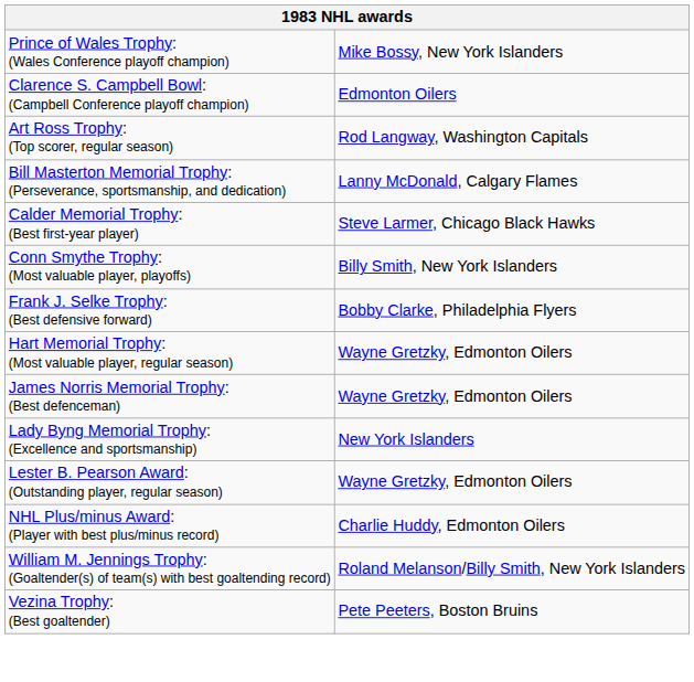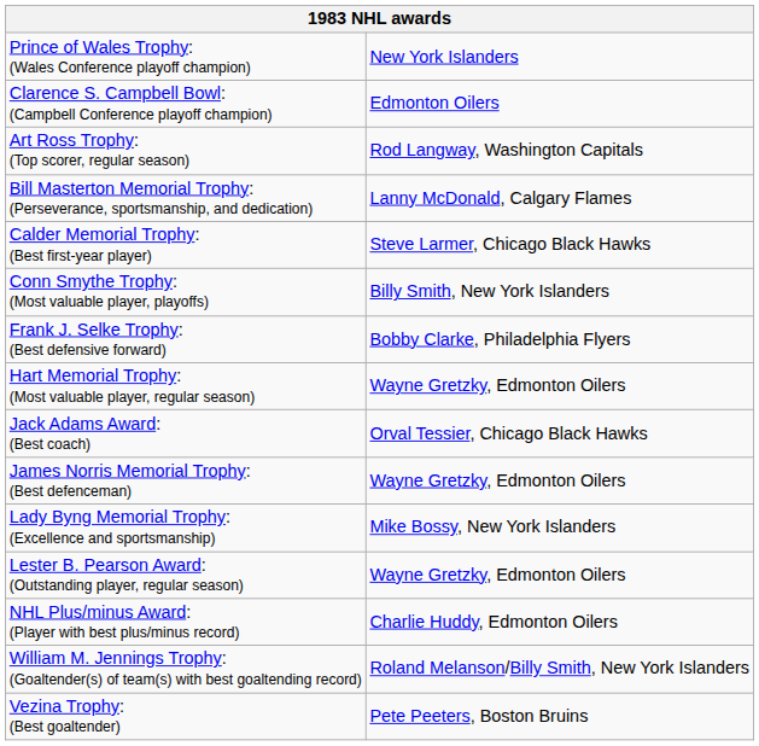 <table class="wikitable">
 <tr>
 <th bgcolor="#DDDDDD" colspan="2">1983 NHL awards</th>
 </tr>
 <tr>
 <td><a href='#'>Prince of Wales Trophy</a>:<br><small>(Wales Conference playoff champion)</small></td>
-<td><a href='#'>Mike Bossy</a>, New York Islanders</td>
+<td><a href='#'>New York Islanders</a></td>
 </tr>
 <tr>
 <td><a href='#'>Clarence S. Campbell Bowl</a>:<br><small>(Campbell Conference playoff champion)</small></td>
 <td><a href='#'>Edmonton Oilers</a></td>
 </tr>
 <tr>
 <td><a href='#'>Art Ross Trophy</a>:<br><small>(Top scorer, regular season)</small></td>
 <td><a href='#'>Rod Langway</a>, Washington Capitals</td>
 </tr>
 <tr>
 <td><a href='#'>Bill Masterton Memorial Trophy</a>:<br><small>(Perseverance, sportsmanship, and dedication)</small></td>
 <td><a href='#'>Lanny McDonald</a>, Calgary Flames</td>
 </tr>
 <tr>
 <td><a href='#'>Calder Memorial Trophy</a>:<br><small>(Best first-year player)</small></td>
 <td><a href='#'>Steve Larmer</a>, Chicago Black Hawks</td>
 </tr>
 <tr>
 <td><a href='#'>Conn Smythe Trophy</a>:<br><small>(Most valuable player, playoffs)</small></td>
 <td><a href='#'>Billy Smith</a>, New York Islanders</td>
 </tr>
 <tr>
 <td><a href='#'>Frank J. Selke Trophy</a>:<br><small>(Best defensive forward)</small></td>
 <td><a href='#'>Bobby Clarke</a>, Philadelphia Flyers</td>
 </tr>
 <tr>
 <td><a href='#'>Hart Memorial Trophy</a>:<br><small>(Most valuable player, regular season)</small></td>
 <td><a href='#'>Wayne Gretzky</a>, Edmonton Oilers</td>
 </tr>
 <tr>
+<td><a href='#'>Jack Adams Award</a>:<br><small>(Best coach)</small></td>
+<td><a href='#'>Orval Tessier</a>, Chicago Black Hawks</td>
+</tr>
+<tr>
 <td><a href='#'>James Norris Memorial Trophy</a>:<br><small>(Best defenceman)</small></td>
 <td><a href='#'>Wayne Gretzky</a>, Edmonton Oilers</td>
 </tr>
 <tr>
 <td><a href='#'>Lady Byng Memorial Trophy</a>:<br><small>(Excellence and sportsmanship)</small></td>
-<td><a href='#'>New York Islanders</a></td>
+<td><a href='#'>Mike Bossy</a>, New York Islanders</td>
 </tr>
 <tr>
 <td><a href='#'>Lester B. Pearson Award</a>:<br><small>(Outstanding player, regular season)</small></td>
 <td><a href='#'>Wayne Gretzky</a>, Edmonton Oilers</td>
 </tr>
 <tr>
 <td><a href='#'>NHL Plus/minus Award</a>:<br><small>(Player with best plus/minus record)</small></td>
 <td><a href='#'>Charlie Huddy</a>, Edmonton Oilers</td>
 </tr>
 <tr>
 <td><a href='#'>William M. Jennings Trophy</a>:<br><small>(Goaltender(s) of team(s) with best goaltending record)</small></td>
 <td><a href='#'>Roland Melanson</a>/<a href='#'>Billy Smith</a>, New York Islanders</td>
 </tr>
 <tr>
 <td><a href='#'>Vezina Trophy</a>:<br><small>(Best goaltender)</small></td>
 <td><a href='#'>Pete Peeters</a>, Boston Bruins</td>
 </tr>
 </table>
